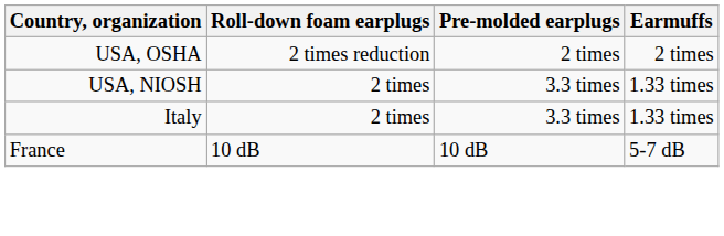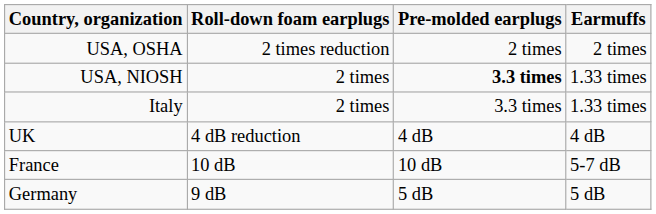 <table class="wikitable collapsible collapsed" style="text-align:center">
 <tr>
 <th>Country, organization</th>
 <th>Roll-down foam earplugs</th>
 <th>Pre-molded earplugs</th>
 <th>Earmuffs</th>
 </tr>
 <tr style="text-align:right">
 <td>USA, OSHA</td>
 <td>2 times reduction</td>
 <td>2 times</td>
 <td>2 times</td>
 </tr>
 <tr style="text-align:right">
 <td>USA, NIOSH</td>
 <td>2 times</td>
-<td>3.3 times</td>
+<td><strong>3.3 times</strong></td>
 <td>1.33 times</td>
 </tr>
 <tr style="text-align:right">
 <td>Italy</td>
 <td>2 times</td>
 <td>3.3 times</td>
 <td>1.33 times</td>
 </tr>
 <tr style="text-align:left">
+<td>UK</td>
+<td>4 dB reduction</td>
+<td>4 dB</td>
+<td>4 dB</td>
+</tr>
+<tr style="text-align:left">
 <td>France</td>
 <td>10 dB</td>
 <td>10 dB</td>
 <td>5-7 dB</td>
 </tr>
+<tr style="text-align:left">
+<td>Germany</td>
+<td>9 dB</td>
+<td>5 dB</td>
+<td>5 dB</td>
+</tr>
 </table>
